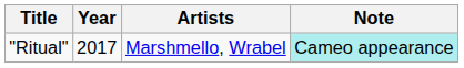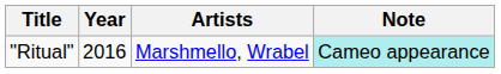 <table class="wikitable">
 <tr>
 <th>Title</th>
 <th>Year</th>
 <th>Artists</th>
 <th>Note</th>
 </tr>
 <tr>
 <td>"Ritual"</td>
-<td>2017</td>
+<td>2016</td>
 <td><a href='#'>Marshmello</a>, <a href='#'>Wrabel</a></td>
 <td style="background: paleturquoise;">Cameo appearance</td>
 </tr>
 </table>
